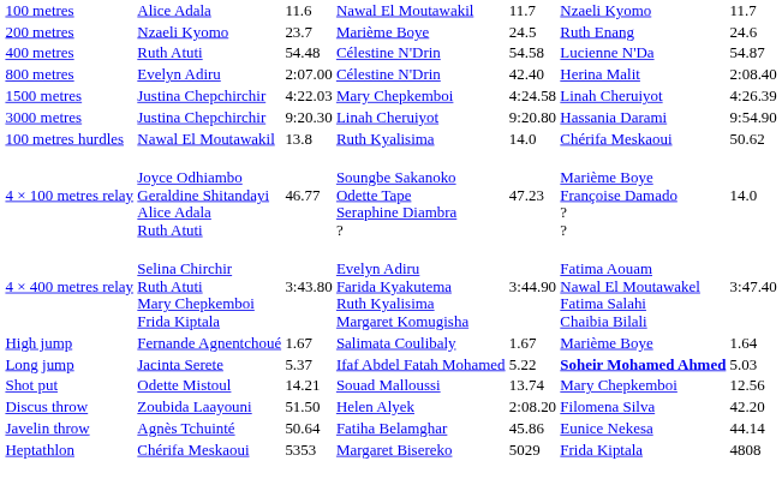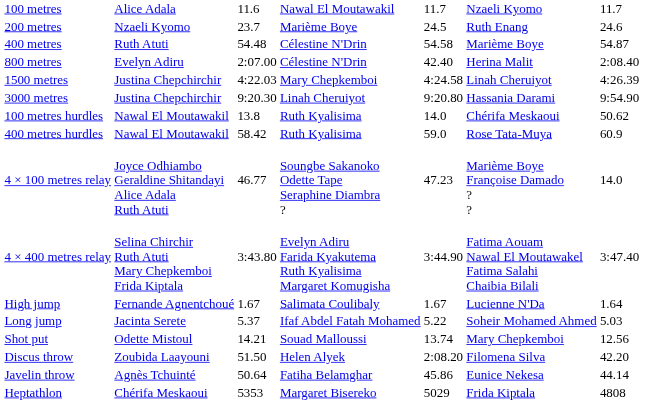 <table>
 <tr>
 <td><a href='#'>100 metres</a></td>
 <td><a href='#'>Alice Adala</a><br> </td>
 <td>11.6</td>
 <td><a href='#'>Nawal El Moutawakil</a><br> </td>
 <td>11.7</td>
 <td><a href='#'>Nzaeli Kyomo</a><br> </td>
 <td>11.7</td>
 </tr>
 <tr>
 <td><a href='#'>200 metres</a></td>
 <td><a href='#'>Nzaeli Kyomo</a><br> </td>
 <td>23.7</td>
 <td><a href='#'>Marième Boye</a><br> </td>
 <td>24.5</td>
 <td><a href='#'>Ruth Enang</a><br> </td>
 <td>24.6</td>
 </tr>
 <tr>
 <td><a href='#'>400 metres</a></td>
 <td><a href='#'>Ruth Atuti</a><br> </td>
 <td>54.48</td>
 <td><a href='#'>Célestine N'Drin</a><br> </td>
 <td>54.58</td>
-<td><a href='#'>Lucienne N'Da</a><br> </td>
+<td><a href='#'>Marième Boye</a><br> </td>
 <td>54.87</td>
 </tr>
 <tr>
 <td><a href='#'>800 metres</a></td>
 <td><a href='#'>Evelyn Adiru</a><br> </td>
 <td>2:07.00</td>
 <td><a href='#'>Célestine N'Drin</a><br> </td>
 <td>42.40</td>
 <td><a href='#'>Herina Malit</a><br> </td>
 <td>2:08.40</td>
 </tr>
 <tr>
 <td><a href='#'>1500 metres</a></td>
 <td><a href='#'>Justina Chepchirchir</a><br> </td>
 <td>4:22.03</td>
 <td><a href='#'>Mary Chepkemboi</a><br> </td>
 <td>4:24.58</td>
 <td><a href='#'>Linah Cheruiyot</a><br> </td>
 <td>4:26.39</td>
 </tr>
 <tr>
 <td><a href='#'>3000 metres</a></td>
 <td><a href='#'>Justina Chepchirchir</a><br> </td>
 <td>9:20.30</td>
 <td><a href='#'>Linah Cheruiyot</a><br> </td>
 <td>9:20.80</td>
 <td><a href='#'>Hassania Darami</a><br> </td>
 <td>9:54.90</td>
 </tr>
 <tr>
 <td><a href='#'>100 metres hurdles</a></td>
 <td><a href='#'>Nawal El Moutawakil</a><br> </td>
 <td>13.8</td>
 <td><a href='#'>Ruth Kyalisima</a><br> </td>
 <td>14.0</td>
 <td><a href='#'>Chérifa Meskaoui</a><br> </td>
 <td>50.62</td>
 </tr>
 <tr>
+<td><a href='#'>400 metres hurdles</a></td>
+<td><a href='#'>Nawal El Moutawakil</a><br> </td>
+<td>58.42</td>
+<td><a href='#'>Ruth Kyalisima</a><br> </td>
+<td>59.0</td>
+<td><a href='#'>Rose Tata-Muya</a><br> </td>
+<td>60.9</td>
+</tr>
+<tr>
 <td><a href='#'>4 × 100 metres relay</a></td>
 <td><br><a href='#'>Joyce Odhiambo</a><br><a href='#'>Geraldine Shitandayi</a><br><a href='#'>Alice Adala</a><br><a href='#'>Ruth Atuti</a></td>
 <td>46.77</td>
 <td><br><a href='#'>Soungbe Sakanoko</a><br><a href='#'>Odette Tape</a><br><a href='#'>Seraphine Diambra</a><br>?</td>
 <td>47.23</td>
 <td><br><a href='#'>Marième Boye</a><br><a href='#'>Françoise Damado</a><br>?<br>?</td>
 <td>14.0</td>
 </tr>
 <tr>
 <td><a href='#'>4 × 400 metres relay</a></td>
 <td><br><a href='#'>Selina Chirchir</a><br><a href='#'>Ruth Atuti</a><br><a href='#'>Mary Chepkemboi</a><br><a href='#'>Frida Kiptala</a></td>
 <td>3:43.80</td>
 <td><br><a href='#'>Evelyn Adiru</a><br><a href='#'>Farida Kyakutema</a><br><a href='#'>Ruth Kyalisima</a><br><a href='#'>Margaret Komugisha</a></td>
 <td>3:44.90</td>
 <td><br><a href='#'>Fatima Aouam</a><br><a href='#'>Nawal El Moutawakel</a><br><a href='#'>Fatima Salahi</a><br><a href='#'>Chaibia Bilali</a></td>
 <td>3:47.40</td>
 </tr>
 <tr>
 <td><a href='#'>High jump</a></td>
 <td><a href='#'>Fernande Agnentchoué</a><br> </td>
 <td>1.67</td>
 <td><a href='#'>Salimata Coulibaly</a><br> </td>
 <td>1.67</td>
-<td><a href='#'>Marième Boye</a><br> </td>
+<td><a href='#'>Lucienne N'Da</a><br> </td>
 <td>1.64</td>
 </tr>
 <tr>
 <td><a href='#'>Long jump</a></td>
 <td><a href='#'>Jacinta Serete</a><br> </td>
 <td>5.37</td>
 <td><a href='#'>Ifaf Abdel Fatah Mohamed</a><br> </td>
 <td>5.22</td>
-<td><strong><a href='#'>Soheir Mohamed Ahmed</a><br> </strong></td>
+<td><a href='#'>Soheir Mohamed Ahmed</a><br> </td>
 <td>5.03</td>
 </tr>
 <tr>
 <td><a href='#'>Shot put</a></td>
 <td><a href='#'>Odette Mistoul</a><br> </td>
 <td>14.21</td>
 <td><a href='#'>Souad Malloussi</a><br> </td>
 <td>13.74</td>
 <td><a href='#'>Mary Chepkemboi</a><br> </td>
 <td>12.56</td>
 </tr>
 <tr>
 <td><a href='#'>Discus throw</a></td>
 <td><a href='#'>Zoubida Laayouni</a><br> </td>
 <td>51.50</td>
 <td><a href='#'>Helen Alyek</a><br> </td>
 <td>2:08.20</td>
 <td><a href='#'>Filomena Silva</a><br> </td>
 <td>42.20</td>
 </tr>
 <tr>
 <td><a href='#'>Javelin throw</a></td>
 <td><a href='#'>Agnès Tchuinté</a><br> </td>
 <td>50.64</td>
 <td><a href='#'>Fatiha Belamghar</a><br> </td>
 <td>45.86</td>
 <td><a href='#'>Eunice Nekesa</a><br> </td>
 <td>44.14</td>
 </tr>
 <tr>
 <td><a href='#'>Heptathlon</a></td>
 <td><a href='#'>Chérifa Meskaoui</a><br> </td>
 <td>5353</td>
 <td><a href='#'>Margaret Bisereko</a><br> </td>
 <td>5029</td>
 <td><a href='#'>Frida Kiptala</a><br> </td>
 <td>4808</td>
 </tr>
 </table>
